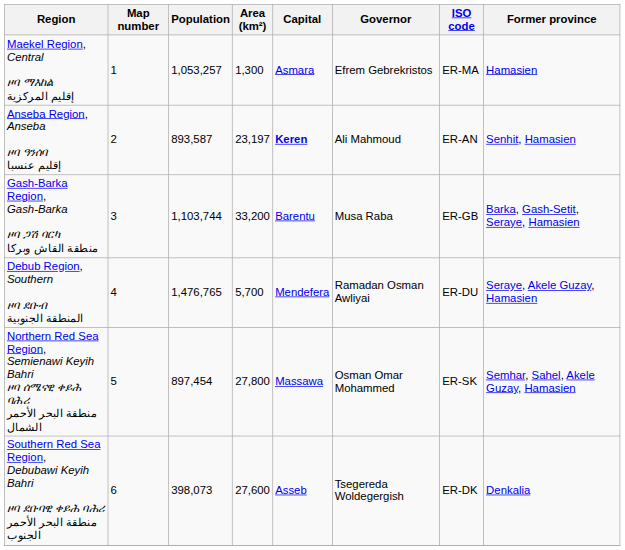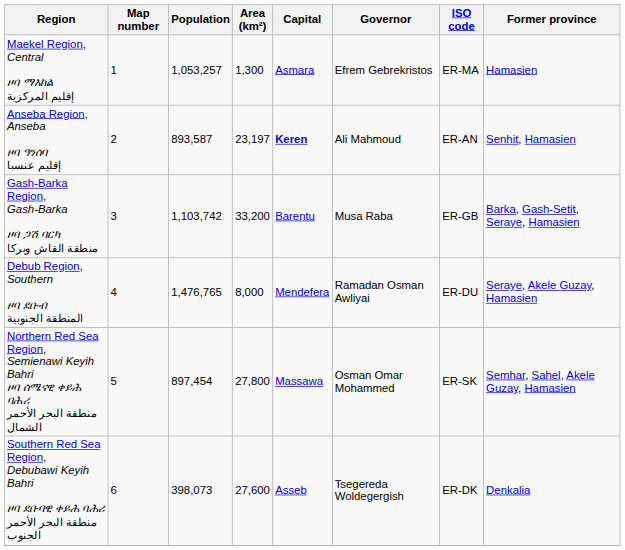 <table class="wikitable sortable">
 <tr>
 <th>Region</th>
 <th>Map number</th>
 <th>Population</th>
 <th>Area<br>(km²)</th>
 <th>Capital</th>
 <th>Governor</th>
 <th><a href='#'>ISO code</a></th>
 <th>Former province</th>
 </tr>
 <tr>
 <td><a href='#'>Maekel Region</a>, <br> <em>Central</em> <br><br><em>ዞባ ማእከል</em><br>إقليم المركزية</td>
 <td>1</td>
 <td>1,053,257</td>
 <td>1,300</td>
 <td><a href='#'>Asmara</a></td>
 <td>Efrem Gebrekristos</td>
 <td>ER-MA</td>
 <td><a href='#'>Hamasien</a></td>
 </tr>
 <tr>
 <td><a href='#'>Anseba Region</a>, <br> <em>Anseba</em> <br><br><em>ዞባ ዓንሰባ</em><br>إقليم عنسبا</td>
 <td>2</td>
 <td>893,587</td>
 <td>23,197</td>
 <td><strong><a href='#'>Keren</a></strong></td>
 <td>Ali Mahmoud</td>
 <td>ER-AN</td>
 <td><a href='#'>Senhit</a>, <a href='#'>Hamasien</a></td>
 </tr>
 <tr>
 <td><a href='#'>Gash-Barka Region</a>, <br> <em>Gash-Barka</em> <br><br><em>ዞባ ጋሽ ባርካ</em><br>منطقة القاش وبركا</td>
 <td>3</td>
-<td>1,103,744</td>
+<td>1,103,742</td>
 <td>33,200</td>
 <td><a href='#'>Barentu</a></td>
 <td>Musa Raba</td>
 <td>ER-GB</td>
 <td><a href='#'>Barka</a>, <a href='#'>Gash-Setit</a>, <a href='#'>Seraye</a>, <a href='#'>Hamasien</a></td>
 </tr>
 <tr>
 <td><a href='#'>Debub Region</a>,<br> <em>Southern</em> <br><br><em>ዞባ ደቡብ</em><br>المنطقة الجنوبية</td>
 <td>4</td>
 <td>1,476,765</td>
-<td>5,700</td>
+<td>8,000</td>
 <td><a href='#'>Mendefera</a></td>
 <td>Ramadan Osman Awliyai</td>
 <td>ER-DU</td>
 <td><a href='#'>Seraye</a>, <a href='#'>Akele Guzay</a>, <a href='#'>Hamasien</a></td>
 </tr>
 <tr>
 <td><a href='#'>Northern Red Sea Region</a>, <br> <em>Semienawi Keyih Bahri <br>ዞባ ሰሜናዊ ቀይሕ ባሕሪ</em><br>منطقة البحر الأحمر الشمال</td>
 <td>5</td>
 <td>897,454</td>
 <td>27,800</td>
 <td><a href='#'>Massawa</a></td>
 <td>Osman Omar Mohammed</td>
 <td>ER-SK</td>
 <td><a href='#'>Semhar</a>, <a href='#'>Sahel</a>, <a href='#'>Akele Guzay</a>, <a href='#'>Hamasien</a></td>
 </tr>
 <tr>
 <td><a href='#'>Southern Red Sea Region</a>, <br> <em>Debubawi Keyih Bahri</em> <br><br><em>ዞባ ደቡባዊ ቀይሕ ባሕሪ</em><br>منطقة البحر الأحمر الجنوب</td>
 <td>6</td>
 <td>398,073</td>
 <td>27,600</td>
 <td><a href='#'>Asseb</a></td>
 <td>Tsegereda Woldegergish</td>
 <td>ER-DK</td>
 <td><a href='#'>Denkalia</a></td>
 </tr>
 <tr>
 </tr>
 </table>
